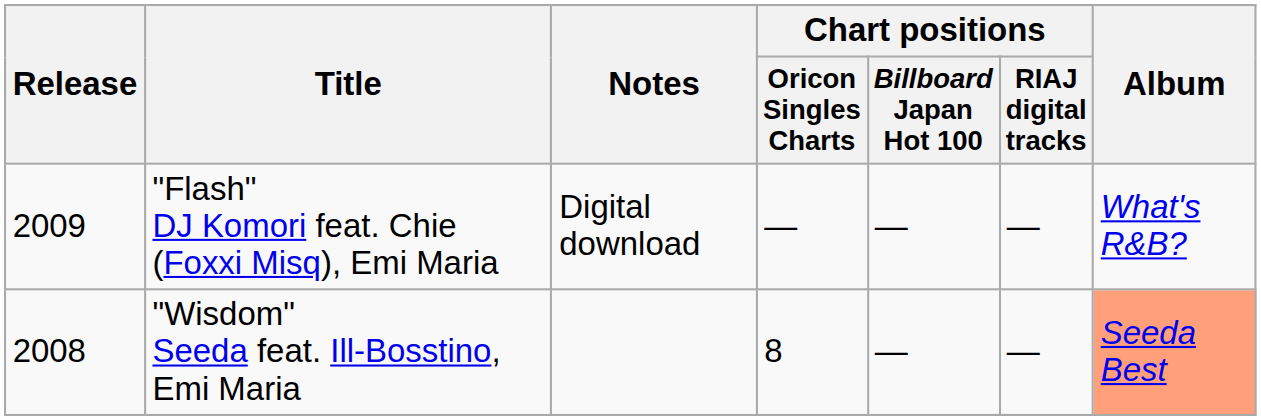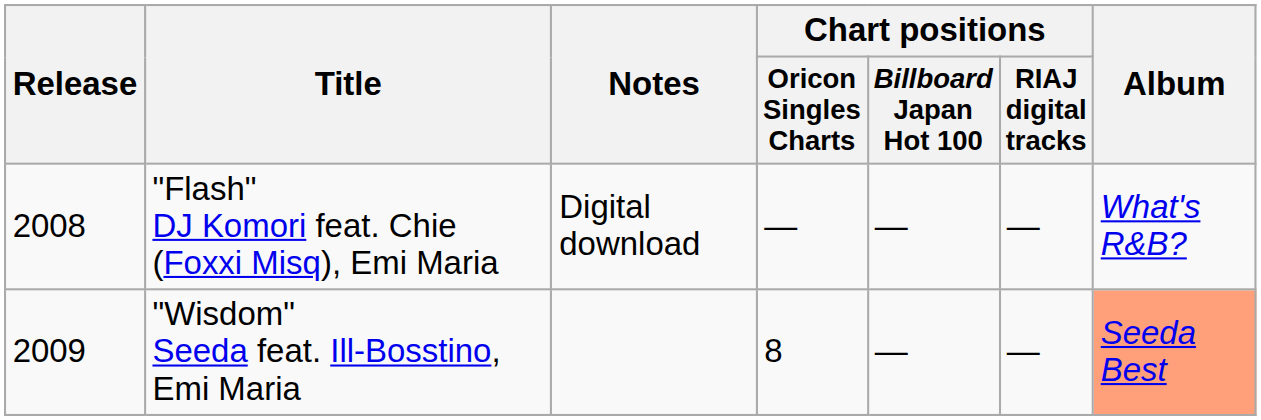 <table class="wikitable">
 <tr>
 <th rowspan="2">Release</th>
 <th rowspan="2">Title</th>
 <th rowspan="2">Notes</th>
 <th colspan="3">Chart positions</th>
 <th rowspan="2">Album</th>
 </tr>
 <tr style="font-size:smaller;">
 <th width="35">Oricon Singles Charts</th>
 <th width="35"><em>Billboard</em> Japan Hot 100</th>
 <th width="35">RIAJ digital tracks</th>
 </tr>
 <tr>
-<td rowspan="1">2009</td>
+<td rowspan="1">2008</td>
 <td align="left">"Flash"<br><a href='#'>DJ Komori</a> feat. Chie (<a href='#'>Foxxi Misq</a>), Emi Maria</td>
 <td align="left" rowspan="1">Digital download</td>
 <td>—</td>
 <td>—</td>
 <td>—</td>
 <td align="left" rowspan="1"><em><a href='#'>What's R&B?</a></em></td>
 </tr>
 <tr>
-<td rowspan="1">2008</td>
+<td rowspan="1">2009</td>
 <td align="left">"Wisdom"<br><a href='#'>Seeda</a> feat. <a href='#'>Ill-Bosstino</a>, Emi Maria</td>
 <td align="left" rowspan="1"></td>
 <td>8</td>
 <td>—</td>
 <td>—</td>
 <td align="left" rowspan="1" style="background: lightsalmon;"><em><a href='#'>Seeda Best</a></em></td>
 </tr>
 </table>
